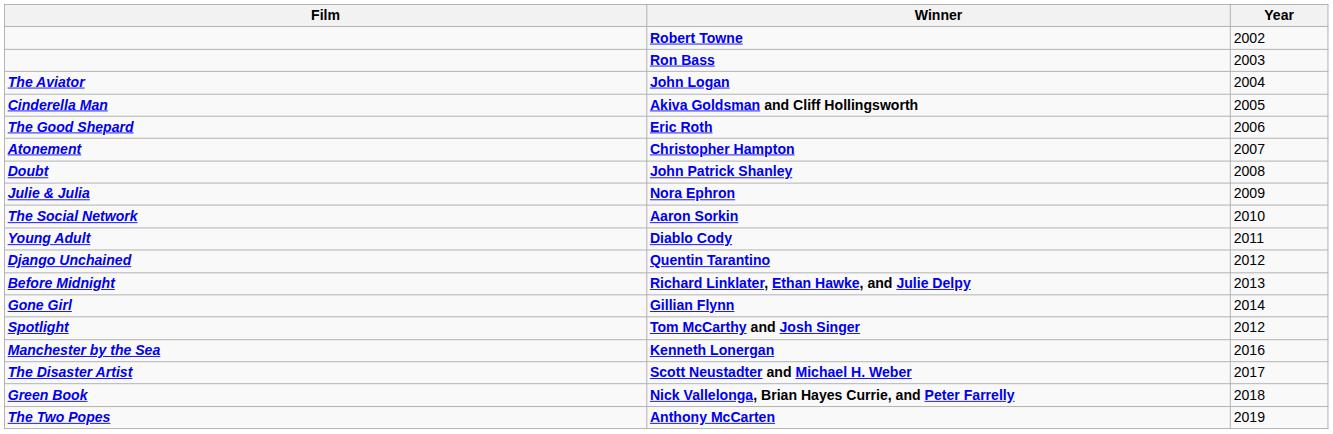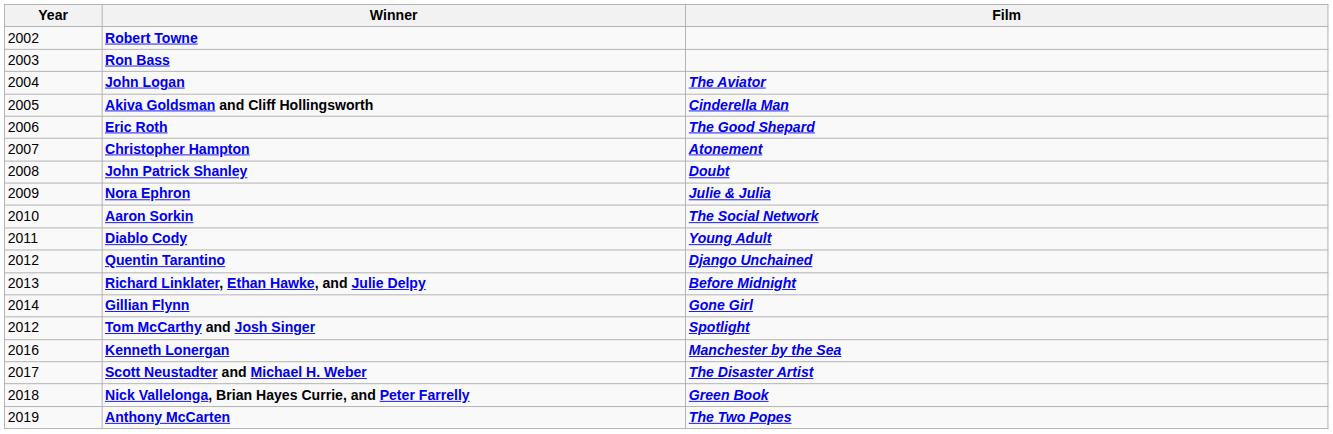 <table class="wikitable" width="95%" cellpadding="5">
 <tr>
+<th width="5%">Year</th>
+<th width="30%">Winner</th>
 <th width="33%">Film</th>
-<th width="30%">Winner</th>
-<th width="5%">Year</th>
 </tr>
 <tr>
+<td>2002</td>
+<td><strong><a href='#'>Robert Towne</a></strong></td>
 <td></td>
-<td><strong><a href='#'>Robert Towne</a></strong></td>
-<td>2002</td>
 </tr>
 <tr>
+<td>2003</td>
+<td><strong><a href='#'>Ron Bass</a></strong></td>
 <td></td>
-<td><strong><a href='#'>Ron Bass</a></strong></td>
-<td>2003</td>
 </tr>
 <tr>
+<td>2004</td>
+<td><strong><a href='#'>John Logan</a></strong></td>
 <td><strong><em><a href='#'>The Aviator</a></em></strong></td>
-<td><strong><a href='#'>John Logan</a></strong></td>
-<td>2004</td>
 </tr>
 <tr>
+<td>2005</td>
+<td><strong><a href='#'>Akiva Goldsman</a> and Cliff Hollingsworth</strong></td>
 <td><strong><em><a href='#'>Cinderella Man</a></em></strong></td>
-<td><strong><a href='#'>Akiva Goldsman</a> and Cliff Hollingsworth</strong></td>
-<td>2005</td>
 </tr>
 <tr>
+<td>2006</td>
+<td><strong><a href='#'>Eric Roth</a></strong></td>
 <td><strong><em><a href='#'>The Good Shepard</a></em></strong></td>
-<td><strong><a href='#'>Eric Roth</a></strong></td>
-<td>2006</td>
 </tr>
 <tr>
+<td>2007</td>
+<td><strong><a href='#'>Christopher Hampton</a></strong></td>
 <td><strong><em><a href='#'>Atonement</a></em></strong></td>
-<td><strong><a href='#'>Christopher Hampton</a></strong></td>
-<td>2007</td>
 </tr>
 <tr>
+<td>2008</td>
+<td><strong><a href='#'>John Patrick Shanley</a></strong></td>
 <td><strong><em><a href='#'>Doubt</a></em></strong></td>
-<td><strong><a href='#'>John Patrick Shanley</a></strong></td>
-<td>2008</td>
 </tr>
 <tr>
+<td>2009</td>
+<td><strong><a href='#'>Nora Ephron</a></strong></td>
 <td><strong><em><a href='#'>Julie & Julia</a></em></strong></td>
-<td><strong><a href='#'>Nora Ephron</a></strong></td>
-<td>2009</td>
 </tr>
 <tr>
+<td>2010</td>
+<td><strong><a href='#'>Aaron Sorkin</a></strong></td>
 <td><strong><em><a href='#'>The Social Network</a></em></strong></td>
-<td><strong><a href='#'>Aaron Sorkin</a></strong></td>
-<td>2010</td>
 </tr>
 <tr>
+<td>2011</td>
+<td><strong><a href='#'>Diablo Cody</a></strong></td>
 <td><strong><em><a href='#'>Young Adult</a></em></strong></td>
-<td><strong><a href='#'>Diablo Cody</a></strong></td>
-<td>2011</td>
 </tr>
 <tr>
+<td>2012</td>
+<td><strong><a href='#'>Quentin Tarantino</a></strong></td>
 <td><strong><em><a href='#'>Django Unchained</a></em></strong></td>
-<td><strong><a href='#'>Quentin Tarantino</a></strong></td>
-<td>2012</td>
 </tr>
 <tr>
+<td>2013</td>
+<td><strong><a href='#'>Richard Linklater</a>, <a href='#'>Ethan Hawke</a>, and <a href='#'>Julie Delpy</a></strong></td>
 <td><strong><em><a href='#'>Before Midnight</a></em></strong></td>
-<td><strong><a href='#'>Richard Linklater</a>, <a href='#'>Ethan Hawke</a>, and <a href='#'>Julie Delpy</a></strong></td>
-<td>2013</td>
 </tr>
 <tr>
+<td>2014</td>
+<td><strong><a href='#'>Gillian Flynn</a></strong></td>
 <td><strong><em><a href='#'>Gone Girl</a></em></strong></td>
-<td><strong><a href='#'>Gillian Flynn</a></strong></td>
-<td>2014</td>
 </tr>
 <tr>
+<td>2012</td>
+<td><strong><a href='#'>Tom McCarthy</a> and <a href='#'>Josh Singer</a></strong></td>
 <td><strong><em><a href='#'>Spotlight</a></em></strong></td>
-<td><strong><a href='#'>Tom McCarthy</a> and <a href='#'>Josh Singer</a></strong></td>
-<td>2012</td>
 </tr>
 <tr>
+<td>2016</td>
+<td><strong><a href='#'>Kenneth Lonergan</a></strong></td>
 <td><strong><em><a href='#'>Manchester by the Sea</a></em></strong></td>
-<td><strong><a href='#'>Kenneth Lonergan</a></strong></td>
-<td>2016</td>
 </tr>
 <tr>
+<td>2017</td>
+<td><strong><a href='#'>Scott Neustadter</a> and <a href='#'>Michael H. Weber</a></strong></td>
 <td><strong><em><a href='#'>The Disaster Artist</a></em></strong></td>
-<td><strong><a href='#'>Scott Neustadter</a> and <a href='#'>Michael H. Weber</a></strong></td>
-<td>2017</td>
 </tr>
 <tr>
+<td>2018</td>
+<td><strong><a href='#'>Nick Vallelonga</a>, Brian Hayes Currie, and <a href='#'>Peter Farrelly</a></strong></td>
 <td><strong><em><a href='#'>Green Book</a></em></strong></td>
-<td><strong><a href='#'>Nick Vallelonga</a>, Brian Hayes Currie, and <a href='#'>Peter Farrelly</a></strong></td>
-<td>2018</td>
 </tr>
 <tr>
+<td>2019</td>
+<td><strong><a href='#'>Anthony McCarten</a></strong></td>
 <td><strong><em><a href='#'>The Two Popes</a></em></strong></td>
-<td><strong><a href='#'>Anthony McCarten</a></strong></td>
-<td>2019</td>
 </tr>
 </table>
